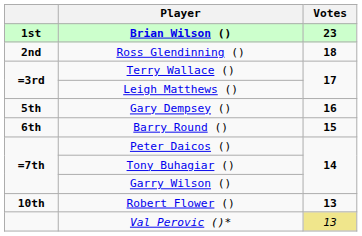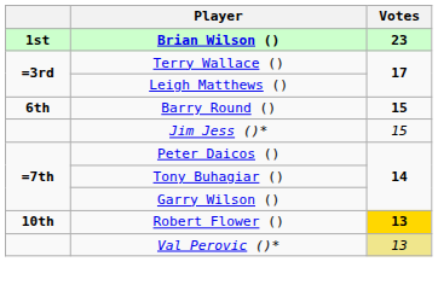 <table class="wikitable" style="text-align: center; font-size: 90%;">
 <tr>
 <th width="50"></th>
 <th width="250">Player</th>
 <th width="50">Votes</th>
 </tr>
 <tr style="background: #CCFFCC;">
 <td><strong>1st</strong></td>
 <td><strong><a href='#'>Brian Wilson</a> ()</strong></td>
 <td><strong>23</strong></td>
 </tr>
 <tr>
-<td><strong>2nd</strong></td>
-<td><a href='#'>Ross Glendinning</a> ()</td>
-<td><strong>18</strong></td>
-</tr>
-<tr>
 <td rowspan=2><strong>=3rd</strong></td>
 <td><a href='#'>Terry Wallace</a> ()</td>
 <td rowspan=2><strong>17</strong></td>
 </tr>
 <tr>
 <td><a href='#'>Leigh Matthews</a> ()</td>
 </tr>
 <tr>
-<td><strong>5th</strong></td>
-<td><a href='#'>Gary Dempsey</a> ()</td>
-<td><strong>16</strong></td>
-</tr>
-<tr>
 <td><strong>6th</strong></td>
 <td><a href='#'>Barry Round</a> ()</td>
 <td><strong>15</strong></td>
+</tr>
+<tr>
+<td></td>
+<td><em><a href='#'>Jim Jess</a> ()*</em></td>
+<td><em>15</em></td>
 </tr>
 <tr>
 <td rowspan=3><strong>=7th</strong></td>
 <td><a href='#'>Peter Daicos</a> ()</td>
 <td rowspan=3><strong>14</strong></td>
 </tr>
 <tr>
 <td><a href='#'>Tony Buhagiar</a> ()</td>
 </tr>
 <tr>
 <td><a href='#'>Garry Wilson</a> ()</td>
 </tr>
 <tr>
 <td><strong>10th</strong></td>
 <td><a href='#'>Robert Flower</a> ()</td>
-<td><strong>13</strong></td>
+<td style="background: gold;"><strong>13</strong></td>
 </tr>
 <tr>
 <td></td>
 <td><em><a href='#'>Val Perovic</a> ()*</em></td>
 <td style="background: khaki;"><em>13</em></td>
 </tr>
 </table>
